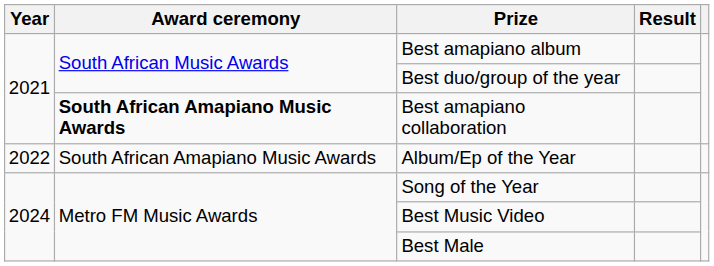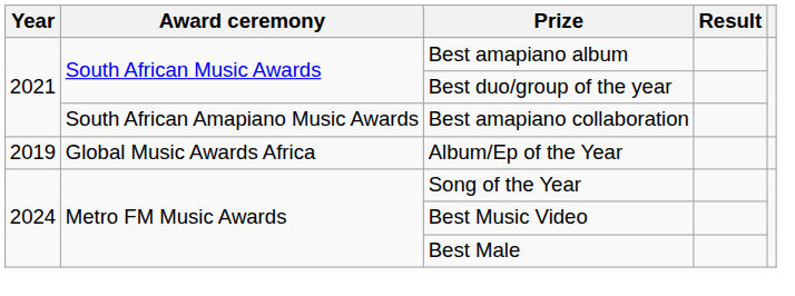 <table class ="wikitable">
 <tr>
 <th>Year</th>
 <th>Award ceremony</th>
 <th>Prize</th>
 <th>Result</th>
 <th></th>
 </tr>
 <tr>
 <td rowspan="3">2021</td>
 <td rowspan="2"><a href='#'>South African Music Awards</a></td>
 <td>Best amapiano album</td>
 <td></td>
 <td rowspan="3"></td>
 </tr>
 <tr>
 <td>Best duo/group of the year</td>
 <td></td>
 </tr>
 <tr>
-<td><strong>South African Amapiano Music Awards</strong></td>
+<td>South African Amapiano Music Awards</td>
 <td>Best amapiano collaboration</td>
 <td></td>
 </tr>
 <tr>
-<td>2022</td>
-<td>South African Amapiano Music Awards</td>
+<td>2019</td>
+<td>Global Music Awards Africa</td>
 <td>Album/Ep of the Year</td>
 <td></td>
 <td></td>
 </tr>
 <tr>
 <td rowspan=3>2024</td>
 <td rowspan=3>Metro FM Music Awards</td>
 <td>Song of the Year</td>
 <td></td>
 <td rowspan=3></td>
 </tr>
 <tr>
 <td>Best Music Video</td>
 <td></td>
 </tr>
 <tr>
 <td>Best Male</td>
 <td></td>
 </tr>
 </table>
